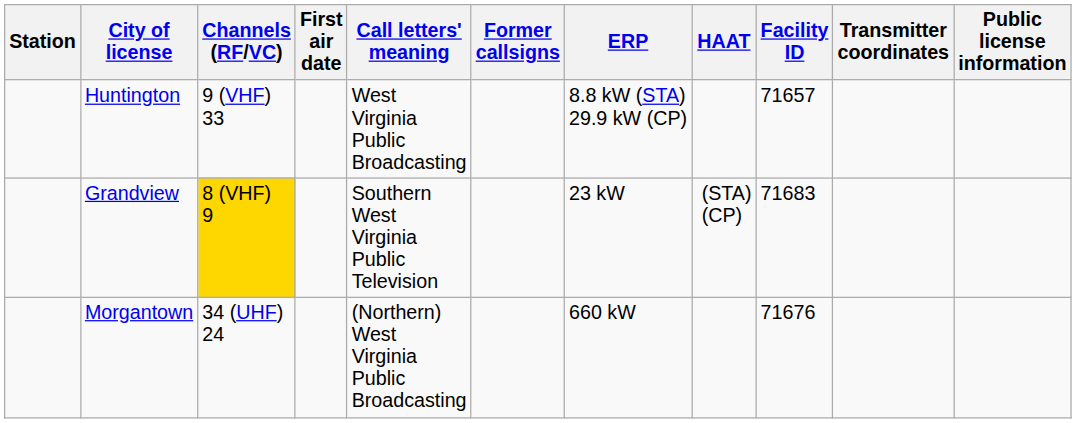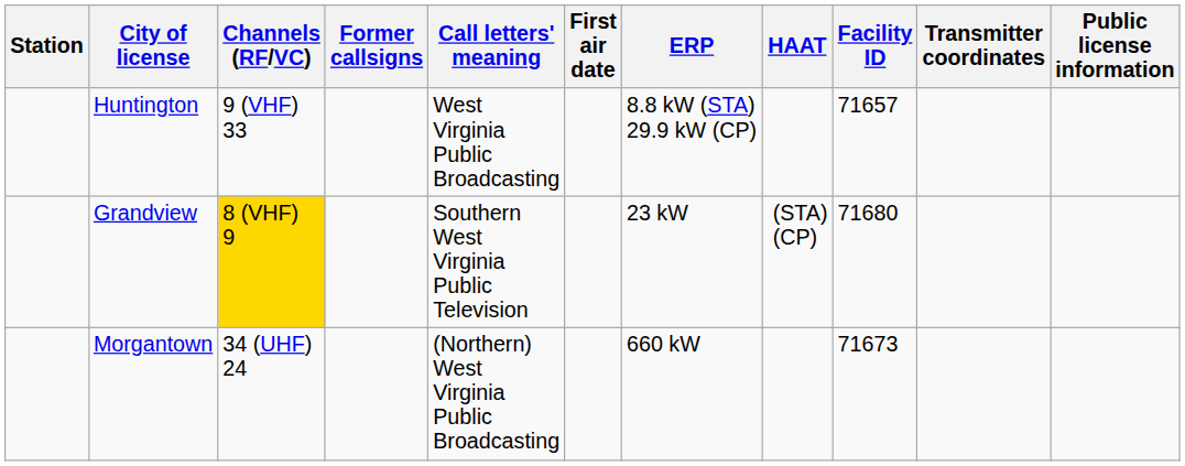 <table class="sortable wikitable">
 <tr>
 <th>Station</th>
 <th><a href='#'>City of license</a><br></th>
 <th><a href='#'>Channels</a><br>(<a href='#'>RF</a>/<a href='#'>VC</a>)</th>
+<th><a href='#'>Former callsigns</a></th>
+<th><a href='#'>Call letters' meaning</a></th>
 <th>First air date</th>
-<th><a href='#'>Call letters' meaning</a></th>
-<th><a href='#'>Former callsigns</a></th>
 <th><a href='#'>ERP</a></th>
 <th><a href='#'>HAAT</a></th>
 <th><a href='#'>Facility ID</a></th>
 <th>Transmitter coordinates</th>
 <th>Public license information</th>
 </tr>
 <tr style="vertical-align:top; text-align:left;">
 <td></td>
 <td><a href='#'>Huntington</a><br></td>
 <td>9 (<a href='#'>VHF</a>)<br>33</td>
+<td><br><br><br></td>
+<td>West Virginia Public Broadcasting</td>
 <td></td>
-<td>West Virginia Public Broadcasting</td>
-<td><br><br><br></td>
 <td>8.8 kW (<a href='#'>STA</a>)<br>29.9 kW (CP)</td>
 <td></td>
 <td>71657</td>
 <td></td>
 <td><br></td>
 </tr>
 <tr style="vertical-align: top; text-align: left;">
 <td></td>
 <td><a href='#'>Grandview</a><br></td>
 <td style="background: gold;">8 (VHF)<br>9</td>
 <td></td>
 <td>Southern West Virginia Public Television</td>
 <td></td>
 <td>23 kW</td>
 <td> (STA)<br> (CP)</td>
-<td>71683</td>
+<td>71680</td>
 <td></td>
 <td><br></td>
 </tr>
 <tr style="vertical-align: top; text-align: left;">
 <td></td>
 <td><a href='#'>Morgantown</a><br></td>
 <td>34 (<a href='#'>UHF</a>)<br>24</td>
+<td><br></td>
+<td>(Northern) West Virginia Public Broadcasting</td>
 <td></td>
-<td>(Northern) West Virginia Public Broadcasting</td>
-<td><br></td>
 <td>660 kW</td>
 <td></td>
-<td>71676</td>
+<td>71673</td>
 <td></td>
 <td><br></td>
 </tr>
 </table>
